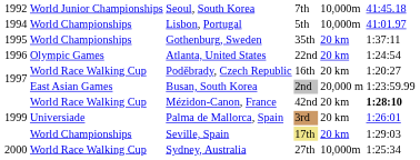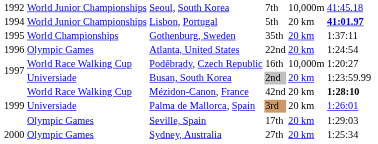 <table>
 <tr>
 <td>1992</td>
 <td><a href='#'>World Junior Championships</a></td>
 <td><a href='#'>Seoul</a>, <a href='#'>South Korea</a></td>
 <td>7th</td>
 <td>10,000m</td>
 <td><a href='#'>41:45.18</a></td>
 </tr>
 <tr>
 <td>1994</td>
-<td><a href='#'>World Championships</a></td>
+<td><a href='#'>World Junior Championships</a></td>
 <td><a href='#'>Lisbon</a>, <a href='#'>Portugal</a></td>
 <td>5th</td>
-<td>10,000m</td>
-<td><a href='#'>41:01.97</a></td>
+<td>20 km</td>
+<td><strong><a href='#'>41:01.97</a></strong></td>
 </tr>
 <tr>
 <td>1995</td>
 <td><a href='#'>World Championships</a></td>
 <td><a href='#'>Gothenburg, Sweden</a></td>
 <td>35th</td>
 <td><a href='#'>20 km</a></td>
 <td>1:37:11</td>
 </tr>
 <tr>
 <td>1996</td>
 <td><a href='#'>Olympic Games</a></td>
 <td><a href='#'>Atlanta, United States</a></td>
 <td>22nd</td>
 <td><a href='#'>20 km</a></td>
 <td>1:24:54</td>
 </tr>
 <tr>
 <td rowspan=2>1997</td>
 <td><a href='#'>World Race Walking Cup</a></td>
 <td><a href='#'>Poděbrady</a>, <a href='#'>Czech Republic</a></td>
 <td>16th</td>
-<td>20 km</td>
+<td>10,000m</td>
 <td>1:20:27</td>
 </tr>
 <tr>
-<td><a href='#'>East Asian Games</a></td>
+<td><a href='#'>Universiade</a></td>
 <td><a href='#'>Busan, South Korea</a></td>
 <td bgcolor="silver">2nd</td>
-<td>20,000 m</td>
+<td><a href='#'>20 km</a></td>
 <td>1:23:59.99</td>
 </tr>
 <tr>
 <td rowspan=3>1999</td>
 <td><a href='#'>World Race Walking Cup</a></td>
 <td><a href='#'>Mézidon-Canon</a>, <a href='#'>France</a></td>
 <td>42nd</td>
 <td>20 km</td>
 <td><strong>1:28:10</strong></td>
 </tr>
 <tr>
 <td><a href='#'>Universiade</a></td>
 <td><a href='#'>Palma de Mallorca</a>, <a href='#'>Spain</a></td>
 <td bgcolor="cc9966">3rd</td>
 <td>20 km</td>
 <td><a href='#'>1:26:01</a></td>
 </tr>
 <tr>
-<td><a href='#'>World Championships</a></td>
+<td><a href='#'>Olympic Games</a></td>
 <td><a href='#'>Seville, Spain</a></td>
-<td style="background: khaki;">17th</td>
+<td>17th</td>
 <td><a href='#'>20 km</a></td>
 <td>1:29:03</td>
 </tr>
 <tr>
 <td>2000</td>
-<td><a href='#'>World Race Walking Cup</a></td>
+<td><a href='#'>Olympic Games</a></td>
 <td><a href='#'>Sydney, Australia</a></td>
 <td>27th</td>
-<td>10,000m</td>
+<td><a href='#'>20 km</a></td>
 <td>1:25:34</td>
 </tr>
 </table>
